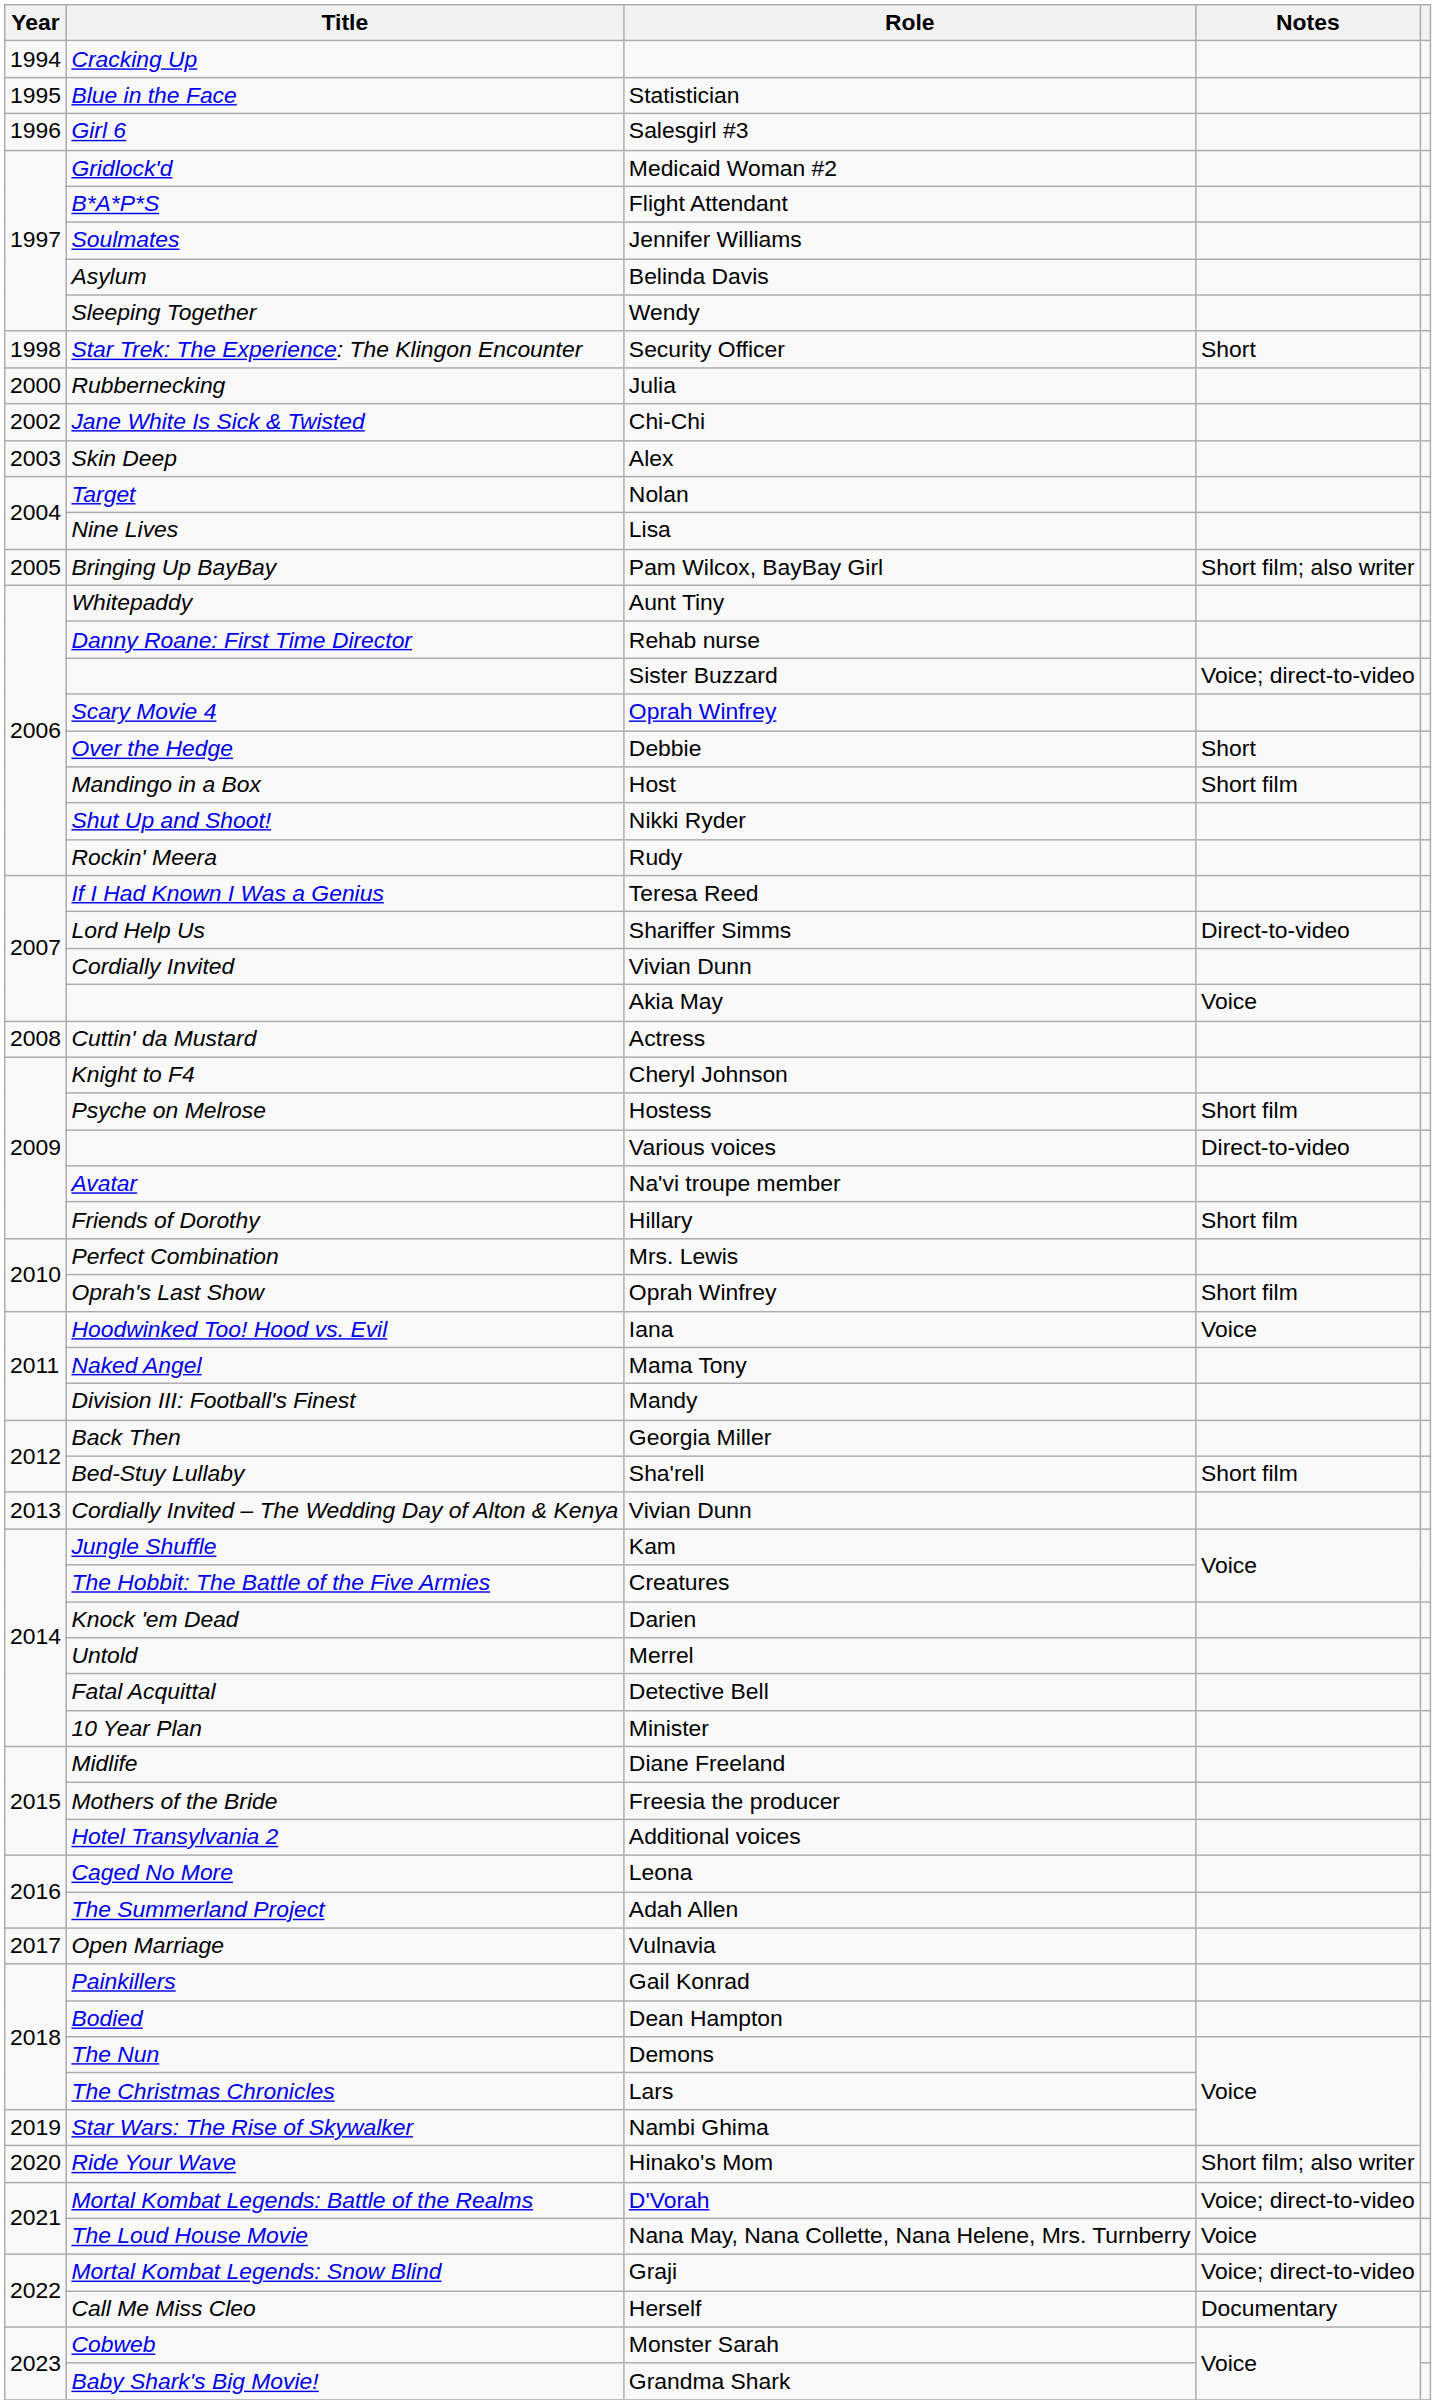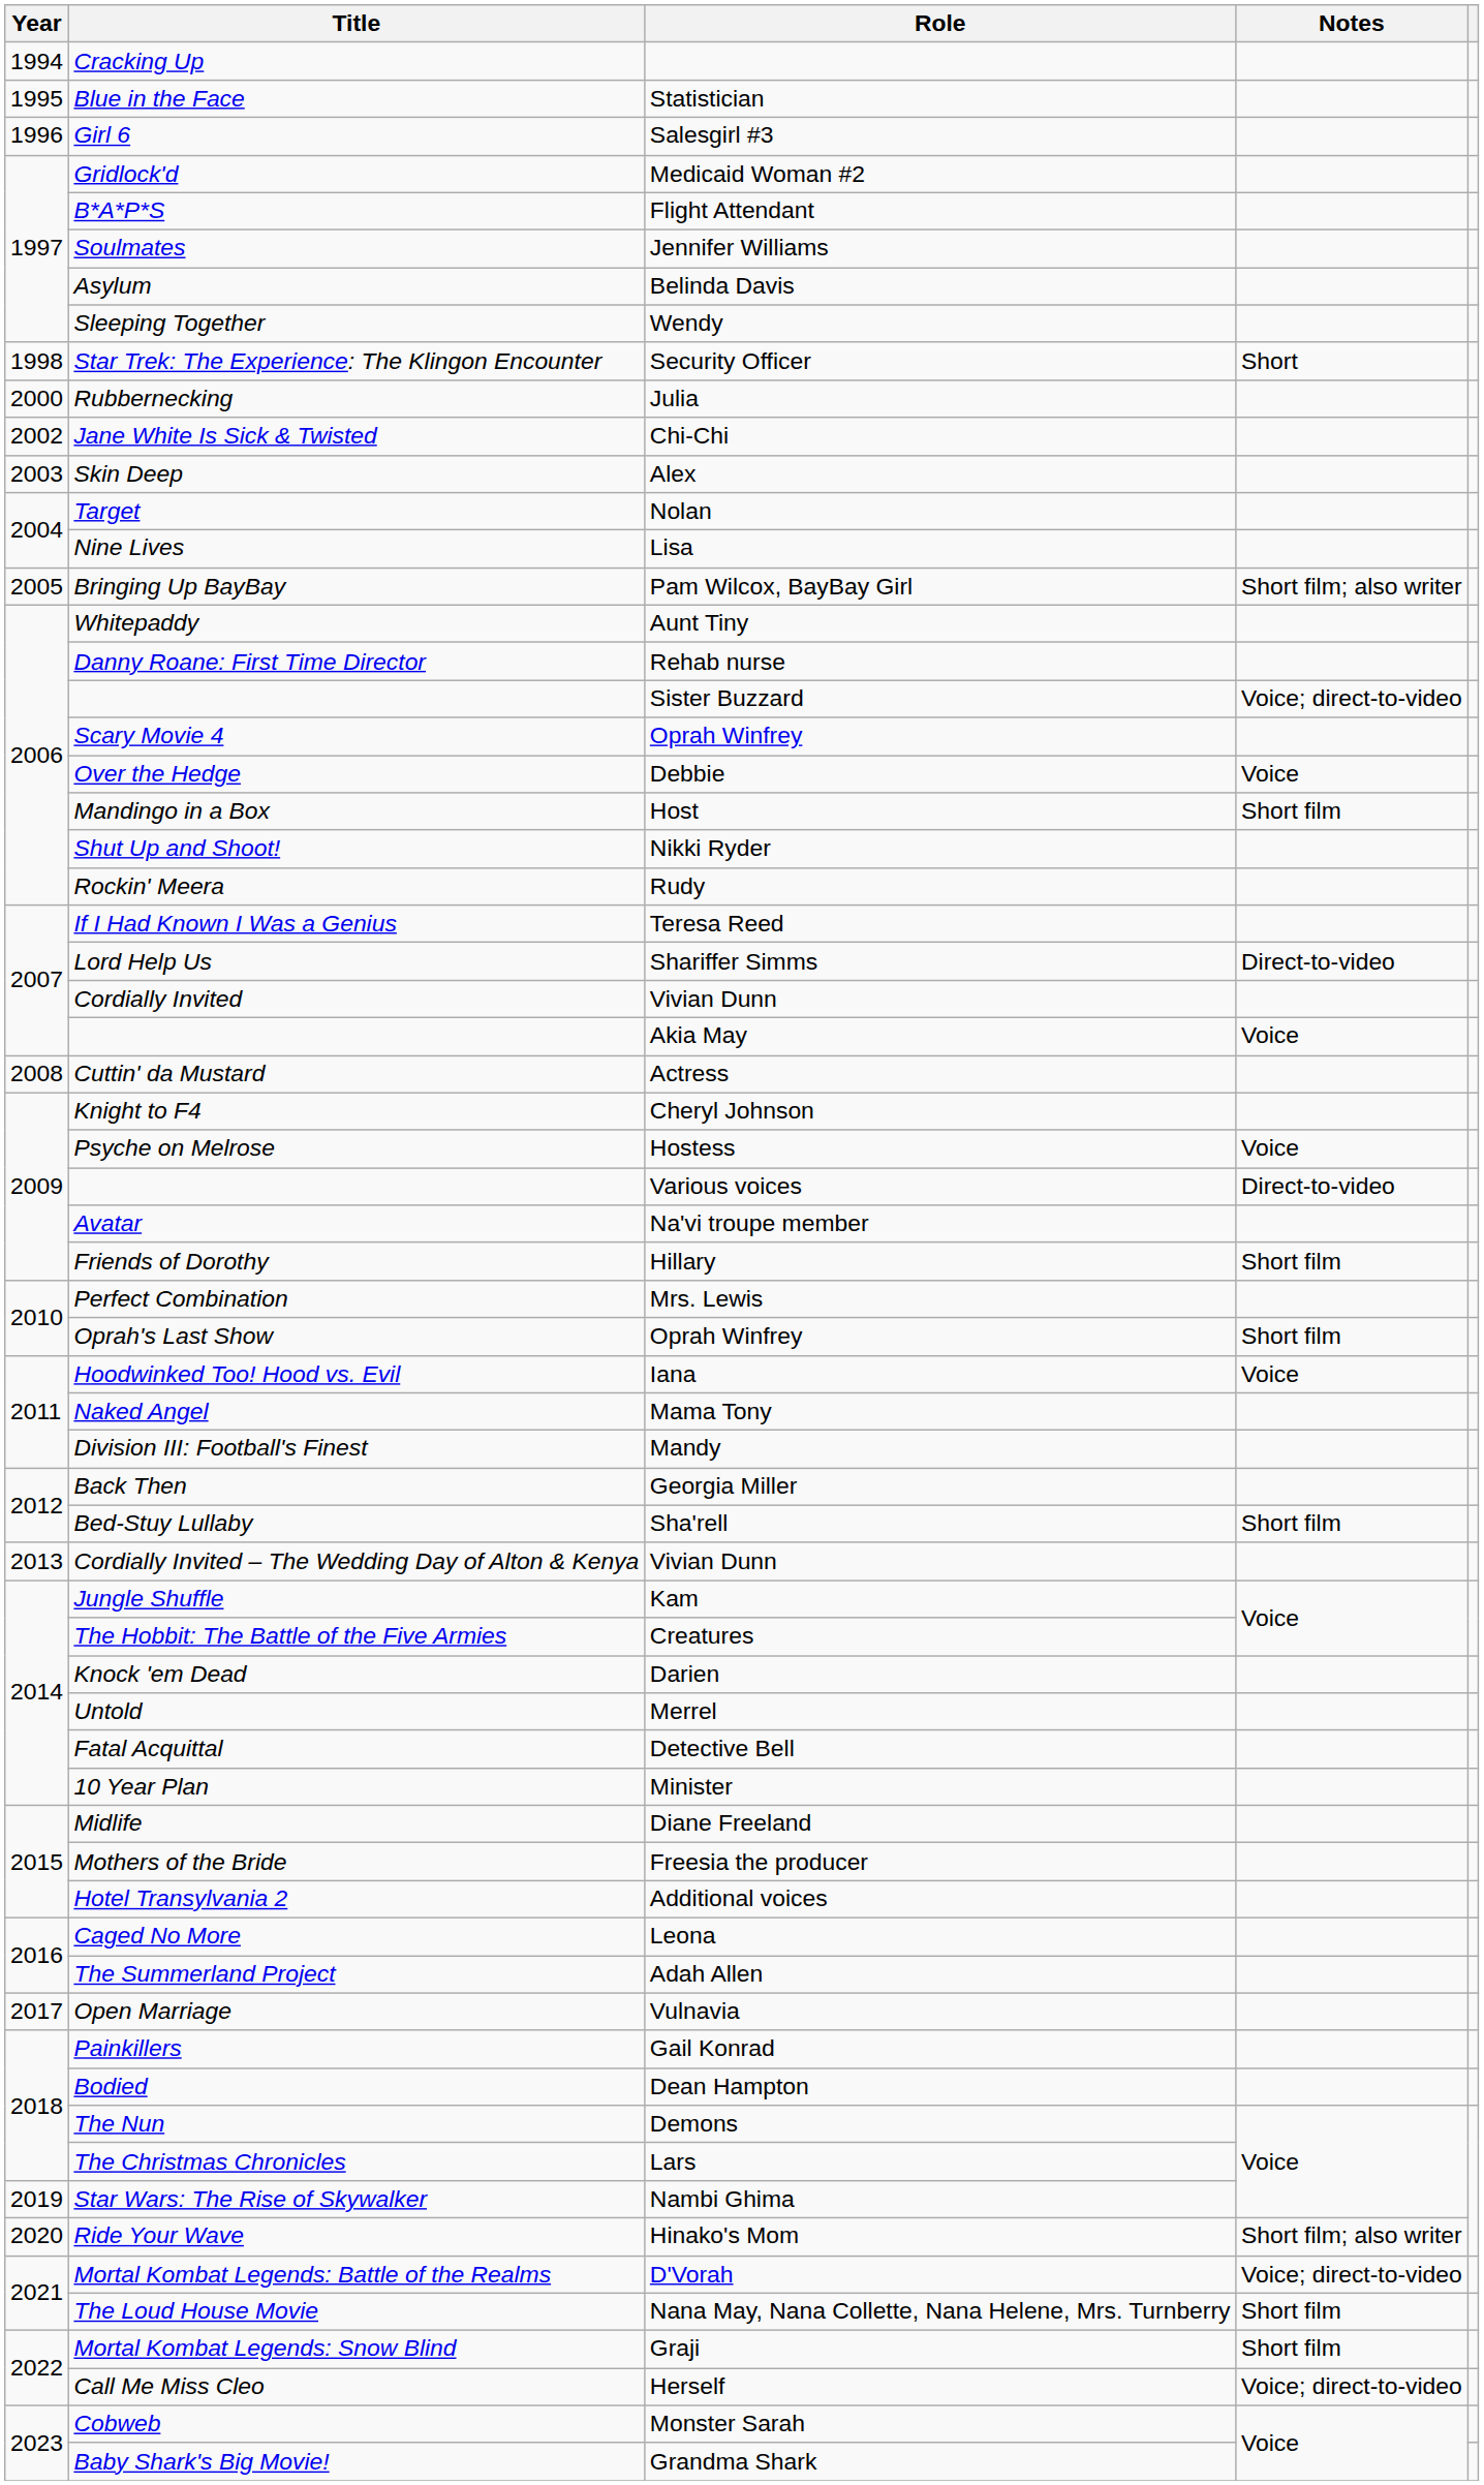 <table class="wikitable sortable">
 <tr>
 <th>Year</th>
 <th>Title</th>
 <th>Role</th>
 <th class="unsortable">Notes</th>
 <th class="unsortable"></th>
 </tr>
 <tr>
 <td>1994</td>
 <td><em><a href='#'>Cracking Up</a></em></td>
 <td></td>
 <td></td>
 <td></td>
 </tr>
 <tr>
 <td>1995</td>
 <td><em><a href='#'>Blue in the Face</a></em></td>
 <td>Statistician</td>
 <td></td>
 <td></td>
 </tr>
 <tr>
 <td>1996</td>
 <td><em><a href='#'>Girl 6</a></em></td>
 <td>Salesgirl #3</td>
 <td></td>
 <td></td>
 </tr>
 <tr>
 <td rowspan="5">1997</td>
 <td><em><a href='#'>Gridlock'd</a></em></td>
 <td>Medicaid Woman #2</td>
 <td></td>
 <td></td>
 </tr>
 <tr>
 <td><em><a href='#'>B*A*P*S</a></em></td>
 <td>Flight Attendant</td>
 <td></td>
 <td></td>
 </tr>
 <tr>
 <td><em><a href='#'>Soulmates</a></em></td>
 <td>Jennifer Williams</td>
 <td></td>
 <td></td>
 </tr>
 <tr>
 <td><em>Asylum</em></td>
 <td>Belinda Davis</td>
 <td></td>
 <td></td>
 </tr>
 <tr>
 <td><em>Sleeping Together</em></td>
 <td>Wendy</td>
 <td></td>
 <td></td>
 </tr>
 <tr>
 <td>1998</td>
 <td><em><a href='#'>Star Trek: The Experience</a>: The Klingon Encounter</em></td>
 <td>Security Officer</td>
 <td>Short</td>
 <td></td>
 </tr>
 <tr>
 <td>2000</td>
 <td><em>Rubbernecking</em></td>
 <td>Julia</td>
 <td></td>
 <td></td>
 </tr>
 <tr>
 <td>2002</td>
 <td><em><a href='#'>Jane White Is Sick & Twisted</a></em></td>
 <td>Chi-Chi</td>
 <td></td>
 <td></td>
 </tr>
 <tr>
 <td>2003</td>
 <td><em>Skin Deep</em></td>
 <td>Alex</td>
 <td></td>
 <td></td>
 </tr>
 <tr>
 <td rowspan="2">2004</td>
 <td><em><a href='#'>Target</a></em></td>
 <td>Nolan</td>
 <td></td>
 <td></td>
 </tr>
 <tr>
 <td><em>Nine Lives</em></td>
 <td>Lisa</td>
 <td></td>
 <td></td>
 </tr>
 <tr>
 <td>2005</td>
 <td><em>Bringing Up BayBay</em></td>
 <td>Pam Wilcox, BayBay Girl</td>
 <td>Short film; also writer</td>
 <td></td>
 </tr>
 <tr>
 <td rowspan="8">2006</td>
 <td><em>Whitepaddy</em></td>
 <td>Aunt Tiny</td>
 <td></td>
 <td></td>
 </tr>
 <tr>
 <td><em><a href='#'>Danny Roane: First Time Director</a></em></td>
 <td>Rehab nurse</td>
 <td></td>
 <td></td>
 </tr>
 <tr>
 <td><em></em></td>
 <td>Sister Buzzard</td>
 <td>Voice; direct-to-video</td>
 <td></td>
 </tr>
 <tr>
 <td><em><a href='#'>Scary Movie 4</a></em></td>
 <td><a href='#'>Oprah Winfrey</a></td>
 <td></td>
 <td></td>
 </tr>
 <tr>
 <td><em><a href='#'>Over the Hedge</a></em></td>
 <td>Debbie</td>
-<td>Short</td>
+<td>Voice</td>
 <td></td>
 </tr>
 <tr>
 <td><em>Mandingo in a Box</em></td>
 <td>Host</td>
 <td>Short film</td>
 <td></td>
 </tr>
 <tr>
 <td><em><a href='#'>Shut Up and Shoot!</a></em></td>
 <td>Nikki Ryder</td>
 <td></td>
 <td></td>
 </tr>
 <tr>
 <td><em>Rockin' Meera</em></td>
 <td>Rudy</td>
 <td></td>
 <td></td>
 </tr>
 <tr>
 <td rowspan="4">2007</td>
 <td><em><a href='#'>If I Had Known I Was a Genius</a></em></td>
 <td>Teresa Reed</td>
 <td></td>
 <td></td>
 </tr>
 <tr>
 <td><em>Lord Help Us</em></td>
 <td>Shariffer Simms</td>
 <td>Direct-to-video</td>
 <td></td>
 </tr>
 <tr>
 <td><em>Cordially Invited</em></td>
 <td>Vivian Dunn</td>
 <td></td>
 <td></td>
 </tr>
 <tr>
 <td><em></em></td>
 <td>Akia May</td>
 <td>Voice</td>
 <td></td>
 </tr>
 <tr>
 <td>2008</td>
 <td><em>Cuttin' da Mustard</em></td>
 <td>Actress</td>
 <td></td>
 <td></td>
 </tr>
 <tr>
 <td rowspan="5">2009</td>
 <td><em>Knight to F4</em></td>
 <td>Cheryl Johnson</td>
 <td></td>
 <td></td>
 </tr>
 <tr>
 <td><em>Psyche on Melrose</em></td>
 <td>Hostess</td>
-<td>Short film</td>
+<td>Voice</td>
 <td></td>
 </tr>
 <tr>
 <td><em></em></td>
 <td>Various voices</td>
 <td>Direct-to-video</td>
 <td></td>
 </tr>
 <tr>
 <td><em><a href='#'>Avatar</a></em></td>
 <td>Na'vi troupe member</td>
 <td></td>
 <td></td>
 </tr>
 <tr>
 <td><em>Friends of Dorothy</em></td>
 <td>Hillary</td>
 <td>Short film</td>
 <td></td>
 </tr>
 <tr>
 <td rowspan="2">2010</td>
 <td><em>Perfect Combination</em></td>
 <td>Mrs. Lewis</td>
 <td></td>
 <td></td>
 </tr>
 <tr>
 <td><em>Oprah's Last Show</em></td>
 <td>Oprah Winfrey</td>
 <td>Short film</td>
 <td></td>
 </tr>
 <tr>
 <td rowspan="3">2011</td>
 <td><em><a href='#'>Hoodwinked Too! Hood vs. Evil</a></em></td>
 <td>Iana</td>
 <td>Voice</td>
 <td></td>
 </tr>
 <tr>
 <td><em><a href='#'>Naked Angel</a></em></td>
 <td>Mama Tony</td>
 <td></td>
 <td></td>
 </tr>
 <tr>
 <td><em>Division III: Football's Finest</em></td>
 <td>Mandy</td>
 <td></td>
 <td></td>
 </tr>
 <tr>
 <td rowspan="2">2012</td>
 <td><em>Back Then</em></td>
 <td>Georgia Miller</td>
 <td></td>
 <td></td>
 </tr>
 <tr>
 <td><em>Bed-Stuy Lullaby</em></td>
 <td>Sha'rell</td>
 <td>Short film</td>
 <td></td>
 </tr>
 <tr>
 <td>2013</td>
 <td><em>Cordially Invited – The Wedding Day of Alton & Kenya</em></td>
 <td>Vivian Dunn</td>
 <td></td>
 <td></td>
 </tr>
 <tr>
 <td rowspan="6">2014</td>
 <td><em><a href='#'>Jungle Shuffle</a></em></td>
 <td>Kam</td>
 <td rowspan="2">Voice</td>
 <td rowspan="2"></td>
 </tr>
 <tr>
 <td><em><a href='#'>The Hobbit: The Battle of the Five Armies</a></em></td>
 <td>Creatures</td>
 </tr>
 <tr>
 <td><em>Knock 'em Dead</em></td>
 <td>Darien</td>
 <td></td>
 <td></td>
 </tr>
 <tr>
 <td><em>Untold</em></td>
 <td>Merrel</td>
 <td></td>
 <td></td>
 </tr>
 <tr>
 <td><em>Fatal Acquittal</em></td>
 <td>Detective Bell</td>
 <td></td>
 <td></td>
 </tr>
 <tr>
 <td><em>10 Year Plan</em></td>
 <td>Minister</td>
 <td></td>
 <td></td>
 </tr>
 <tr>
 <td rowspan="3">2015</td>
 <td><em>Midlife</em></td>
 <td>Diane Freeland</td>
 <td></td>
 <td></td>
 </tr>
 <tr>
 <td><em>Mothers of the Bride</em></td>
 <td>Freesia the producer</td>
 <td></td>
 <td></td>
 </tr>
 <tr>
 <td><em><a href='#'>Hotel Transylvania 2</a></em></td>
 <td>Additional voices</td>
 <td></td>
 <td></td>
 </tr>
 <tr>
 <td rowspan="2">2016</td>
 <td><em><a href='#'>Caged No More</a></em></td>
 <td>Leona</td>
 <td></td>
 <td></td>
 </tr>
 <tr>
 <td><em><a href='#'>The Summerland Project</a></em></td>
 <td>Adah Allen</td>
 <td></td>
 <td></td>
 </tr>
 <tr>
 <td>2017</td>
 <td><em>Open Marriage</em></td>
 <td>Vulnavia</td>
 <td></td>
 <td></td>
 </tr>
 <tr>
 <td rowspan="4">2018</td>
 <td><em><a href='#'>Painkillers</a></em></td>
 <td>Gail Konrad</td>
 <td></td>
 <td></td>
 </tr>
 <tr>
 <td><em><a href='#'>Bodied</a></em></td>
 <td>Dean Hampton</td>
 <td></td>
 <td></td>
 </tr>
 <tr>
 <td><em><a href='#'>The Nun</a></em></td>
 <td>Demons</td>
 <td rowspan="3">Voice</td>
 <td rowspan="4"></td>
 </tr>
 <tr>
 <td><em><a href='#'>The Christmas Chronicles</a></em></td>
 <td>Lars</td>
 </tr>
 <tr>
 <td>2019</td>
 <td><em><a href='#'>Star Wars: The Rise of Skywalker</a></em></td>
 <td>Nambi Ghima</td>
 </tr>
 <tr>
 <td>2020</td>
 <td><em><a href='#'>Ride Your Wave</a></em></td>
 <td>Hinako's Mom</td>
 <td>Short film; also writer</td>
 </tr>
 <tr>
 <td rowspan= "2">2021</td>
 <td><em><a href='#'>Mortal Kombat Legends: Battle of the Realms</a></em></td>
 <td><a href='#'>D'Vorah</a></td>
 <td>Voice; direct-to-video</td>
 <td></td>
 </tr>
 <tr>
 <td><em><a href='#'>The Loud House Movie</a></em></td>
 <td>Nana May, Nana Collette, Nana Helene, Mrs. Turnberry</td>
-<td>Voice</td>
+<td>Short film</td>
 <td></td>
 </tr>
 <tr>
 <td rowspan="2">2022</td>
 <td><em><a href='#'>Mortal Kombat Legends: Snow Blind</a></em></td>
 <td>Graji</td>
-<td>Voice; direct-to-video</td>
+<td>Short film</td>
 <td></td>
 </tr>
 <tr>
 <td><em>Call Me Miss Cleo</em></td>
 <td>Herself</td>
-<td>Documentary</td>
+<td>Voice; direct-to-video</td>
 <td></td>
 </tr>
 <tr>
 <td rowspan="2">2023</td>
 <td><em><a href='#'>Cobweb</a></em></td>
 <td>Monster Sarah</td>
 <td rowspan="2">Voice</td>
 <td></td>
 </tr>
 <tr>
 <td><em><a href='#'>Baby Shark's Big Movie!</a></em></td>
 <td>Grandma Shark</td>
 <td></td>
 </tr>
 </table>
